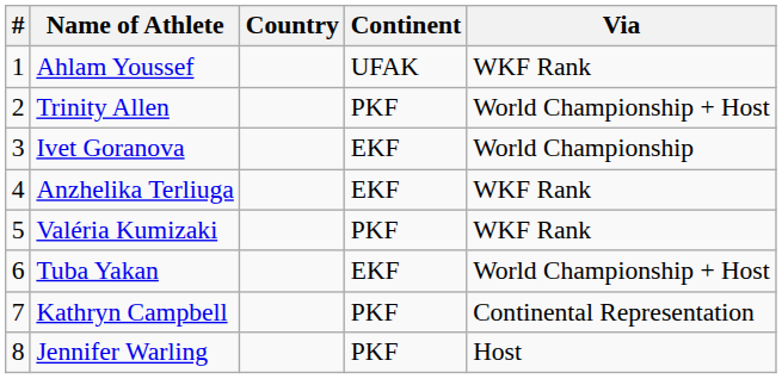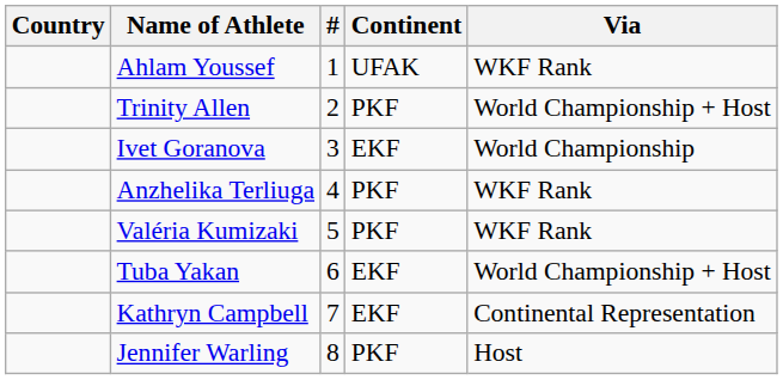 <table class="wikitable sortable">
 <tr>
+<th>Country</th>
+<th>Name of Athlete</th>
 <th>#</th>
-<th>Name of Athlete</th>
-<th>Country</th>
 <th>Continent</th>
 <th>Via</th>
 </tr>
 <tr>
+<td></td>
+<td><a href='#'>Ahlam Youssef</a></td>
 <td>1</td>
-<td><a href='#'>Ahlam Youssef</a></td>
-<td></td>
 <td>UFAK</td>
 <td>WKF Rank</td>
 </tr>
 <tr>
+<td></td>
+<td><a href='#'>Trinity Allen</a></td>
 <td>2</td>
-<td><a href='#'>Trinity Allen</a></td>
-<td></td>
 <td>PKF</td>
 <td>World Championship  + Host</td>
 </tr>
 <tr>
+<td></td>
+<td><a href='#'>Ivet Goranova</a></td>
 <td>3</td>
-<td><a href='#'>Ivet Goranova</a></td>
-<td></td>
 <td>EKF</td>
 <td>World Championship</td>
 </tr>
 <tr>
+<td></td>
+<td><a href='#'>Anzhelika Terliuga</a></td>
 <td>4</td>
-<td><a href='#'>Anzhelika Terliuga</a></td>
-<td></td>
-<td>EKF</td>
-<td>WKF Rank</td>
-</tr>
-<tr>
-<td>5</td>
-<td><a href='#'>Valéria Kumizaki</a></td>
-<td></td>
 <td>PKF</td>
 <td>WKF Rank</td>
 </tr>
 <tr>
+<td></td>
+<td><a href='#'>Valéria Kumizaki</a></td>
+<td>5</td>
+<td>PKF</td>
+<td>WKF Rank</td>
+</tr>
+<tr>
+<td></td>
+<td><a href='#'>Tuba Yakan</a></td>
 <td>6</td>
-<td><a href='#'>Tuba Yakan</a></td>
-<td></td>
 <td>EKF</td>
 <td>World Championship  + Host</td>
 </tr>
 <tr>
+<td></td>
+<td><a href='#'>Kathryn Campbell</a></td>
 <td>7</td>
-<td><a href='#'>Kathryn Campbell</a></td>
-<td></td>
-<td>PKF</td>
+<td>EKF</td>
 <td>Continental Representation</td>
 </tr>
 <tr>
+<td></td>
+<td><a href='#'>Jennifer Warling</a></td>
 <td>8</td>
-<td><a href='#'>Jennifer Warling</a></td>
-<td></td>
 <td>PKF</td>
 <td>Host</td>
 </tr>
 </table>
